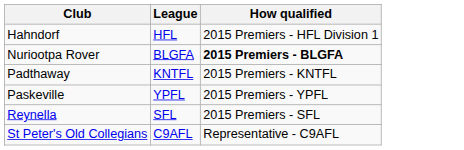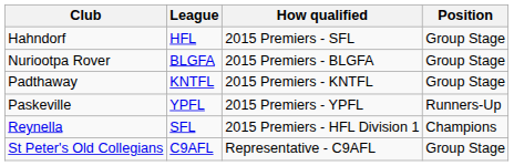 <table class="wikitable">
 <tr>
 <th>Club</th>
 <th>League</th>
 <th>How qualified</th>
+<th>Position</th>
 </tr>
 <tr>
 <td>Hahndorf</td>
 <td><a href='#'>HFL</a></td>
-<td>2015 Premiers - HFL Division 1</td>
+<td>2015 Premiers - SFL</td>
+<td>Group Stage</td>
 </tr>
 <tr>
 <td>Nuriootpa Rover</td>
 <td><a href='#'>BLGFA</a></td>
-<td><strong>2015 Premiers - BLGFA</strong></td>
+<td>2015 Premiers - BLGFA</td>
+<td>Group Stage</td>
 </tr>
 <tr>
 <td>Padthaway</td>
 <td><a href='#'>KNTFL</a></td>
 <td>2015 Premiers - KNTFL</td>
+<td>Group Stage</td>
 </tr>
 <tr>
 <td>Paskeville</td>
 <td><a href='#'>YPFL</a></td>
 <td>2015 Premiers - YPFL</td>
+<td>Runners-Up</td>
 </tr>
 <tr>
 <td><a href='#'>Reynella</a></td>
 <td><a href='#'>SFL</a></td>
-<td>2015 Premiers - SFL</td>
+<td>2015 Premiers - HFL Division 1</td>
+<td>Champions</td>
 </tr>
 <tr>
 <td><a href='#'>St Peter's Old Collegians</a></td>
 <td><a href='#'>C9AFL</a></td>
 <td>Representative - C9AFL</td>
+<td>Group Stage</td>
 </tr>
 </table>
